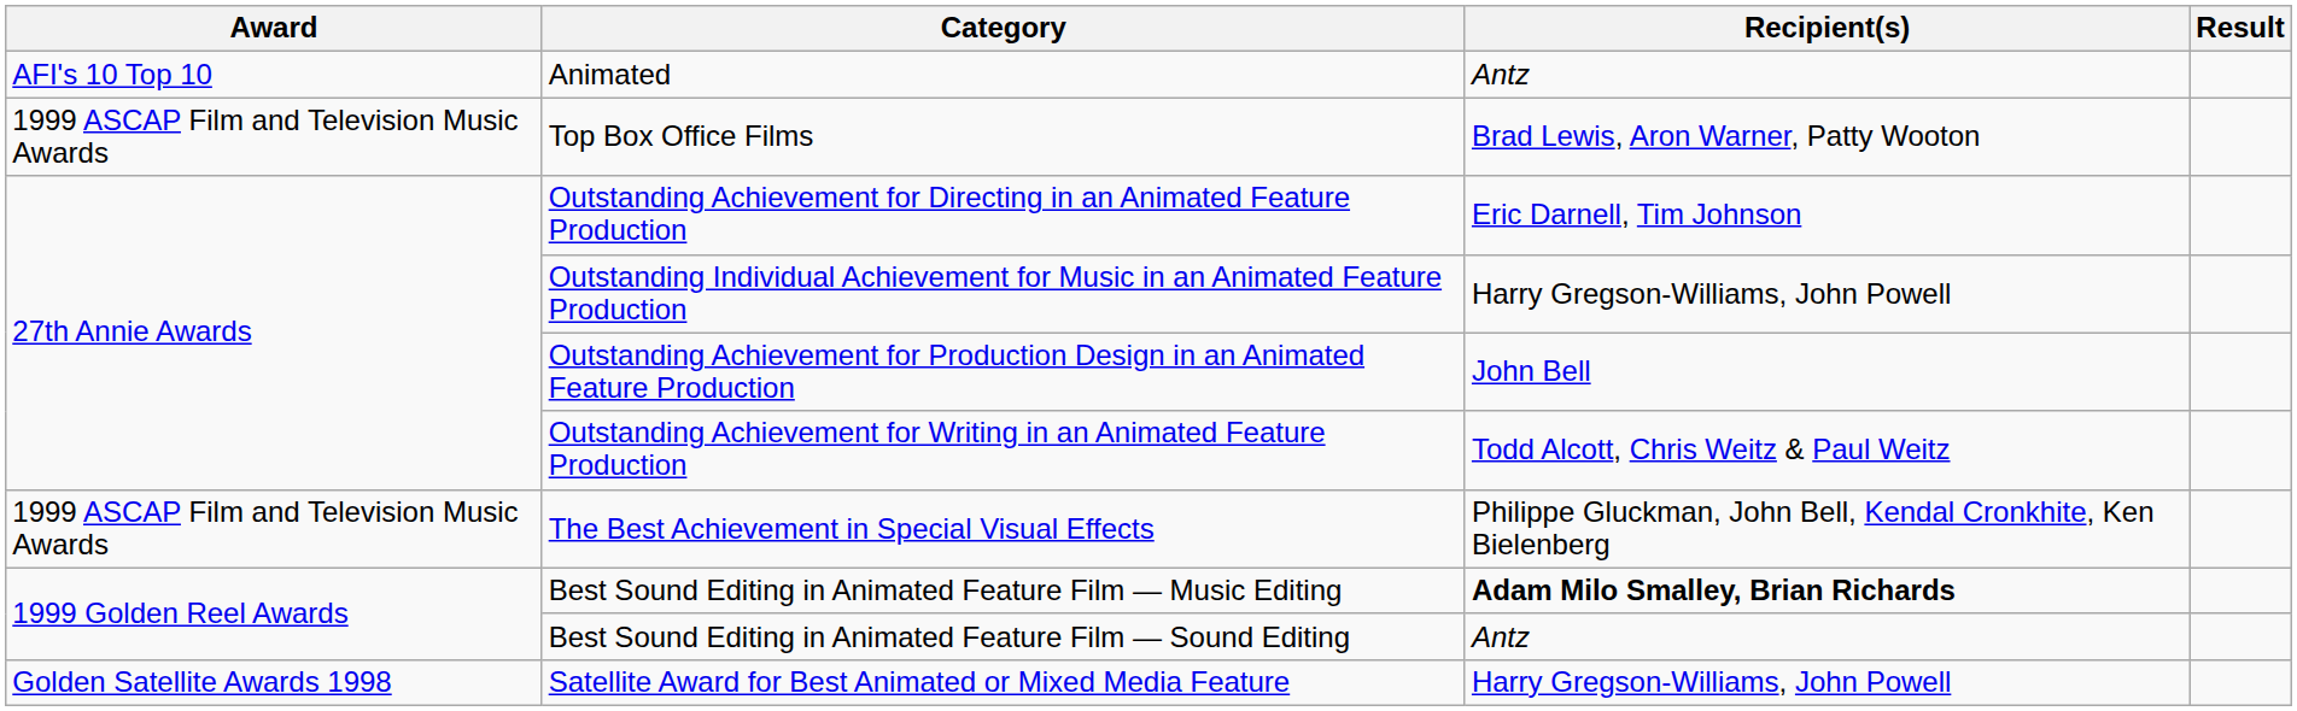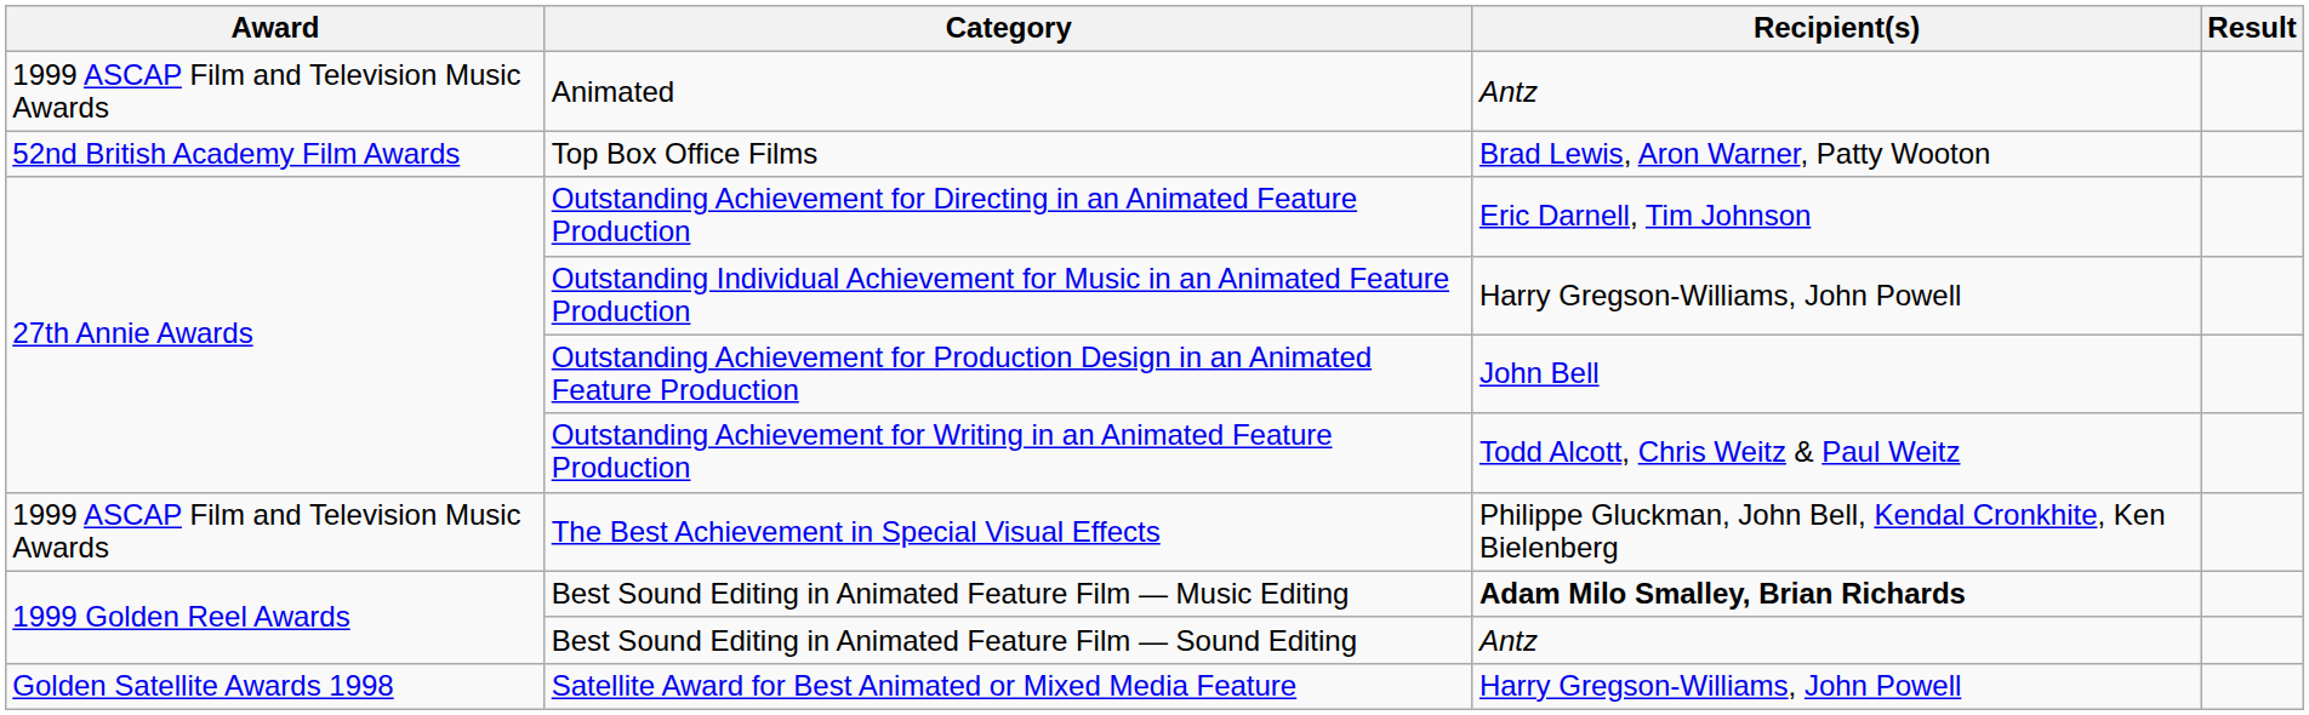 <table class="wikitable sortable"  style="margin:auto; font-size:100%;">
 <tr>
 <th>Award</th>
 <th>Category</th>
 <th>Recipient(s)</th>
 <th>Result</th>
 </tr>
 <tr>
-<td><a href='#'>AFI's 10 Top 10</a></td>
+<td>1999 <a href='#'>ASCAP</a> Film and Television Music Awards</td>
 <td>Animated</td>
 <td><em>Antz</em></td>
 <td></td>
 </tr>
 <tr>
-<td>1999 <a href='#'>ASCAP</a> Film and Television Music Awards</td>
+<td><a href='#'>52nd British Academy Film Awards</a></td>
 <td>Top Box Office Films</td>
 <td><a href='#'>Brad Lewis</a>, <a href='#'>Aron Warner</a>, Patty Wooton</td>
 <td></td>
 </tr>
 <tr>
 <td rowspan="4"><a href='#'>27th Annie Awards</a></td>
 <td><a href='#'>Outstanding Achievement for Directing in an Animated Feature Production</a></td>
 <td><a href='#'>Eric Darnell</a>, <a href='#'>Tim Johnson</a></td>
 <td></td>
 </tr>
 <tr>
 <td><a href='#'>Outstanding Individual Achievement for Music in an Animated Feature Production</a></td>
 <td>Harry Gregson-Williams, John Powell</td>
 <td></td>
 </tr>
 <tr>
 <td><a href='#'>Outstanding Achievement for Production Design in an Animated Feature Production</a></td>
 <td><a href='#'>John Bell</a></td>
 <td></td>
 </tr>
 <tr>
 <td><a href='#'>Outstanding Achievement for Writing in an Animated Feature Production</a></td>
 <td><a href='#'>Todd Alcott</a>, <a href='#'>Chris Weitz</a> & <a href='#'>Paul Weitz</a></td>
 <td></td>
 </tr>
 <tr>
 <td>1999 <a href='#'>ASCAP</a> Film and Television Music Awards</td>
 <td><a href='#'>The Best Achievement in Special Visual Effects</a></td>
 <td>Philippe Gluckman, John Bell, <a href='#'>Kendal Cronkhite</a>, Ken Bielenberg</td>
 <td></td>
 </tr>
 <tr>
 <td rowspan="2"><a href='#'>1999 Golden Reel Awards</a></td>
 <td>Best Sound Editing in Animated Feature Film — Music Editing</td>
 <td><strong>Adam Milo Smalley, Brian Richards</strong></td>
 <td></td>
 </tr>
 <tr>
 <td>Best Sound Editing in Animated Feature Film — Sound Editing</td>
 <td><em>Antz</em></td>
 <td></td>
 </tr>
 <tr>
 <td><a href='#'>Golden Satellite Awards 1998</a></td>
 <td><a href='#'>Satellite Award for Best Animated or Mixed Media Feature</a></td>
 <td><a href='#'>Harry Gregson-Williams</a>, <a href='#'>John Powell</a></td>
 <td></td>
 </tr>
 </table>
